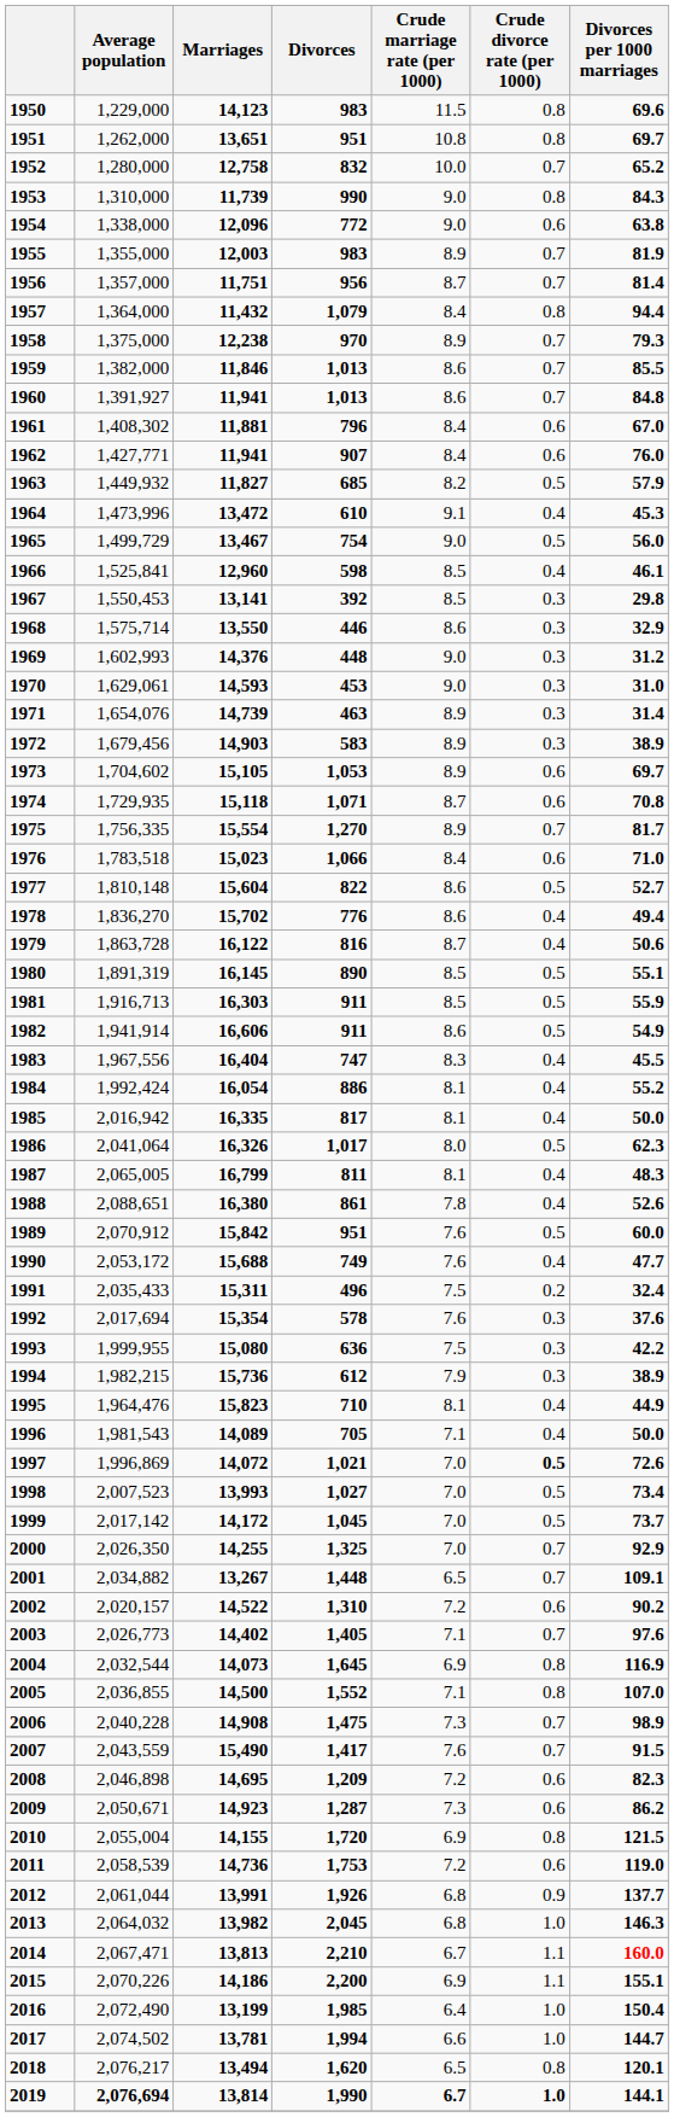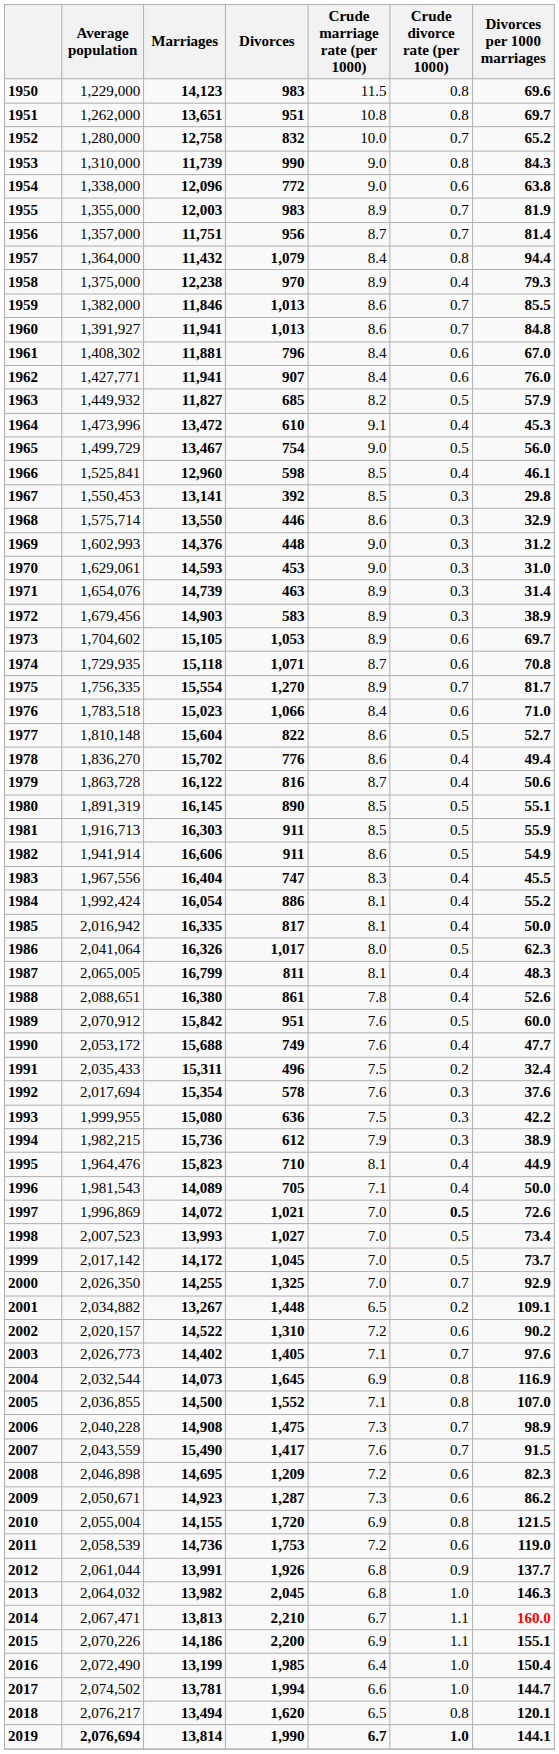 <table class="wikitable collapsible collapsed">
 <tr>
 <th style="width:40pt;"></th>
 <th style="width:60pt;">Average population</th>
 <th style="width:60pt;">Marriages</th>
 <th style="width:60pt;">Divorces</th>
 <th style="width:60pt;">Crude marriage rate (per 1000)</th>
 <th style="width:60pt;">Crude divorce rate (per 1000)</th>
 <th style="width:60pt;">Divorces per 1000 marriages</th>
 </tr>
 <tr>
 <td><strong>1950</strong></td>
 <td style="text-align:right;">1,229,000</td>
 <td style="text-align:right;"><strong>14,123</strong></td>
 <td style="text-align:right;"><strong>983</strong></td>
 <td style="text-align:right;">11.5</td>
 <td style="text-align:right;">0.8</td>
 <td style="text-align:right;"><strong>69.6</strong></td>
 </tr>
 <tr>
 <td><strong>1951</strong></td>
 <td style="text-align:right;">1,262,000</td>
 <td style="text-align:right;"><strong>13,651</strong></td>
 <td style="text-align:right;"><strong>951</strong></td>
 <td style="text-align:right;">10.8</td>
 <td style="text-align:right;">0.8</td>
 <td style="text-align:right;"><strong>69.7</strong></td>
 </tr>
 <tr>
 <td><strong>1952</strong></td>
 <td style="text-align:right;">1,280,000</td>
 <td style="text-align:right;"><strong>12,758</strong></td>
 <td style="text-align:right;"><strong>832</strong></td>
 <td style="text-align:right;">10.0</td>
 <td style="text-align:right;">0.7</td>
 <td style="text-align:right;"><strong>65.2</strong></td>
 </tr>
 <tr>
 <td><strong>1953</strong></td>
 <td style="text-align:right;">1,310,000</td>
 <td style="text-align:right;"><strong>11,739</strong></td>
 <td style="text-align:right;"><strong>990</strong></td>
 <td style="text-align:right;">9.0</td>
 <td style="text-align:right;">0.8</td>
 <td style="text-align:right;"><strong>84.3</strong></td>
 </tr>
 <tr>
 <td><strong>1954</strong></td>
 <td style="text-align:right;">1,338,000</td>
 <td style="text-align:right;"><strong>12,096</strong></td>
 <td style="text-align:right;"><strong>772</strong></td>
 <td style="text-align:right;">9.0</td>
 <td style="text-align:right;">0.6</td>
 <td style="text-align:right;"><strong>63.8</strong></td>
 </tr>
 <tr>
 <td><strong>1955</strong></td>
 <td style="text-align:right;">1,355,000</td>
 <td style="text-align:right;"><strong>12,003</strong></td>
 <td style="text-align:right;"><strong>983</strong></td>
 <td style="text-align:right;">8.9</td>
 <td style="text-align:right;">0.7</td>
 <td style="text-align:right;"><strong>81.9</strong></td>
 </tr>
 <tr>
 <td><strong>1956</strong></td>
 <td style="text-align:right;">1,357,000</td>
 <td style="text-align:right;"><strong>11,751</strong></td>
 <td style="text-align:right;"><strong>956</strong></td>
 <td style="text-align:right;">8.7</td>
 <td style="text-align:right;">0.7</td>
 <td style="text-align:right;"><strong>81.4</strong></td>
 </tr>
 <tr>
 <td><strong>1957</strong></td>
 <td style="text-align:right;">1,364,000</td>
 <td style="text-align:right;"><strong>11,432</strong></td>
 <td style="text-align:right;"><strong>1,079</strong></td>
 <td style="text-align:right;">8.4</td>
 <td style="text-align:right;">0.8</td>
 <td style="text-align:right;"><strong>94.4</strong></td>
 </tr>
 <tr>
 <td><strong>1958</strong></td>
 <td style="text-align:right;">1,375,000</td>
 <td style="text-align:right;"><strong>12,238</strong></td>
 <td style="text-align:right;"><strong>970</strong></td>
 <td style="text-align:right;">8.9</td>
-<td style="text-align:right;">0.7</td>
+<td style="text-align:right;">0.4</td>
 <td style="text-align:right;"><strong>79.3</strong></td>
 </tr>
 <tr>
 <td><strong>1959</strong></td>
 <td style="text-align:right;">1,382,000</td>
 <td style="text-align:right;"><strong>11,846</strong></td>
 <td style="text-align:right;"><strong>1,013</strong></td>
 <td style="text-align:right;">8.6</td>
 <td style="text-align:right;">0.7</td>
 <td style="text-align:right;"><strong>85.5</strong></td>
 </tr>
 <tr>
 <td><strong>1960</strong></td>
 <td style="text-align:right;">1,391,927</td>
 <td style="text-align:right;"><strong>11,941</strong></td>
 <td style="text-align:right;"><strong>1,013</strong></td>
 <td style="text-align:right;">8.6</td>
 <td style="text-align:right;">0.7</td>
 <td style="text-align:right;"><strong>84.8</strong></td>
 </tr>
 <tr>
 <td><strong>1961</strong></td>
 <td style="text-align:right;">1,408,302</td>
 <td style="text-align:right;"><strong>11,881</strong></td>
 <td style="text-align:right;"><strong>796</strong></td>
 <td style="text-align:right;">8.4</td>
 <td style="text-align:right;">0.6</td>
 <td style="text-align:right;"><strong>67.0</strong></td>
 </tr>
 <tr>
 <td><strong>1962</strong></td>
 <td style="text-align:right;">1,427,771</td>
 <td style="text-align:right;"><strong>11,941</strong></td>
 <td style="text-align:right;"><strong>907</strong></td>
 <td style="text-align:right;">8.4</td>
 <td style="text-align:right;">0.6</td>
 <td style="text-align:right;"><strong>76.0</strong></td>
 </tr>
 <tr>
 <td><strong>1963</strong></td>
 <td style="text-align:right;">1,449,932</td>
 <td style="text-align:right;"><strong>11,827</strong></td>
 <td style="text-align:right;"><strong>685</strong></td>
 <td style="text-align:right;">8.2</td>
 <td style="text-align:right;">0.5</td>
 <td style="text-align:right;"><strong>57.9</strong></td>
 </tr>
 <tr>
 <td><strong>1964</strong></td>
 <td style="text-align:right;">1,473,996</td>
 <td style="text-align:right;"><strong>13,472</strong></td>
 <td style="text-align:right;"><strong>610</strong></td>
 <td style="text-align:right;">9.1</td>
 <td style="text-align:right;">0.4</td>
 <td style="text-align:right;"><strong>45.3</strong></td>
 </tr>
 <tr>
 <td><strong>1965</strong></td>
 <td style="text-align:right;">1,499,729</td>
 <td style="text-align:right;"><strong>13,467</strong></td>
 <td style="text-align:right;"><strong>754</strong></td>
 <td style="text-align:right;">9.0</td>
 <td style="text-align:right;">0.5</td>
 <td style="text-align:right;"><strong>56.0</strong></td>
 </tr>
 <tr>
 <td><strong>1966</strong></td>
 <td style="text-align:right;">1,525,841</td>
 <td style="text-align:right;"><strong>12,960</strong></td>
 <td style="text-align:right;"><strong>598</strong></td>
 <td style="text-align:right;">8.5</td>
 <td style="text-align:right;">0.4</td>
 <td style="text-align:right;"><strong>46.1</strong></td>
 </tr>
 <tr>
 <td><strong>1967</strong></td>
 <td style="text-align:right;">1,550,453</td>
 <td style="text-align:right;"><strong>13,141</strong></td>
 <td style="text-align:right;"><strong>392</strong></td>
 <td style="text-align:right;">8.5</td>
 <td style="text-align:right;">0.3</td>
 <td style="text-align:right;"><strong>29.8</strong></td>
 </tr>
 <tr>
 <td><strong>1968</strong></td>
 <td style="text-align:right;">1,575,714</td>
 <td style="text-align:right;"><strong>13,550</strong></td>
 <td style="text-align:right;"><strong>446</strong></td>
 <td style="text-align:right;">8.6</td>
 <td style="text-align:right;">0.3</td>
 <td style="text-align:right;"><strong>32.9</strong></td>
 </tr>
 <tr>
 <td><strong>1969</strong></td>
 <td style="text-align:right;">1,602,993</td>
 <td style="text-align:right;"><strong>14,376</strong></td>
 <td style="text-align:right;"><strong>448</strong></td>
 <td style="text-align:right;">9.0</td>
 <td style="text-align:right;">0.3</td>
 <td style="text-align:right;"><strong>31.2</strong></td>
 </tr>
 <tr>
 <td><strong>1970</strong></td>
 <td style="text-align:right;">1,629,061</td>
 <td style="text-align:right;"><strong>14,593</strong></td>
 <td style="text-align:right;"><strong>453</strong></td>
 <td style="text-align:right;">9.0</td>
 <td style="text-align:right;">0.3</td>
 <td style="text-align:right;"><strong>31.0</strong></td>
 </tr>
 <tr>
 <td><strong>1971</strong></td>
 <td style="text-align:right;">1,654,076</td>
 <td style="text-align:right;"><strong>14,739</strong></td>
 <td style="text-align:right;"><strong>463</strong></td>
 <td style="text-align:right;">8.9</td>
 <td style="text-align:right;">0.3</td>
 <td style="text-align:right;"><strong>31.4</strong></td>
 </tr>
 <tr>
 <td><strong>1972</strong></td>
 <td style="text-align:right;">1,679,456</td>
 <td style="text-align:right;"><strong>14,903</strong></td>
 <td style="text-align:right;"><strong>583</strong></td>
 <td style="text-align:right;">8.9</td>
 <td style="text-align:right;">0.3</td>
 <td style="text-align:right;"><strong>38.9</strong></td>
 </tr>
 <tr>
 <td><strong>1973</strong></td>
 <td style="text-align:right;">1,704,602</td>
 <td style="text-align:right;"><strong>15,105</strong></td>
 <td style="text-align:right;"><strong>1,053</strong></td>
 <td style="text-align:right;">8.9</td>
 <td style="text-align:right;">0.6</td>
 <td style="text-align:right;"><strong>69.7</strong></td>
 </tr>
 <tr>
 <td><strong>1974</strong></td>
 <td style="text-align:right;">1,729,935</td>
 <td style="text-align:right;"><strong>15,118</strong></td>
 <td style="text-align:right;"><strong>1,071</strong></td>
 <td style="text-align:right;">8.7</td>
 <td style="text-align:right;">0.6</td>
 <td style="text-align:right;"><strong>70.8</strong></td>
 </tr>
 <tr>
 <td><strong>1975</strong></td>
 <td style="text-align:right;">1,756,335</td>
 <td style="text-align:right;"><strong>15,554</strong></td>
 <td style="text-align:right;"><strong>1,270</strong></td>
 <td style="text-align:right;">8.9</td>
 <td style="text-align:right;">0.7</td>
 <td style="text-align:right;"><strong>81.7</strong></td>
 </tr>
 <tr>
 <td><strong>1976</strong></td>
 <td style="text-align:right;">1,783,518</td>
 <td style="text-align:right;"><strong>15,023</strong></td>
 <td style="text-align:right;"><strong>1,066</strong></td>
 <td style="text-align:right;">8.4</td>
 <td style="text-align:right;">0.6</td>
 <td style="text-align:right;"><strong>71.0</strong></td>
 </tr>
 <tr>
 <td><strong>1977</strong></td>
 <td style="text-align:right;">1,810,148</td>
 <td style="text-align:right;"><strong>15,604</strong></td>
 <td style="text-align:right;"><strong>822</strong></td>
 <td style="text-align:right;">8.6</td>
 <td style="text-align:right;">0.5</td>
 <td style="text-align:right;"><strong>52.7</strong></td>
 </tr>
 <tr>
 <td><strong>1978</strong></td>
 <td style="text-align:right;">1,836,270</td>
 <td style="text-align:right;"><strong>15,702</strong></td>
 <td style="text-align:right;"><strong>776</strong></td>
 <td style="text-align:right;">8.6</td>
 <td style="text-align:right;">0.4</td>
 <td style="text-align:right;"><strong>49.4</strong></td>
 </tr>
 <tr>
 <td><strong>1979</strong></td>
 <td style="text-align:right;">1,863,728</td>
 <td style="text-align:right;"><strong>16,122</strong></td>
 <td style="text-align:right;"><strong>816</strong></td>
 <td style="text-align:right;">8.7</td>
 <td style="text-align:right;">0.4</td>
 <td style="text-align:right;"><strong>50.6</strong></td>
 </tr>
 <tr>
 <td><strong>1980</strong></td>
 <td style="text-align:right;">1,891,319</td>
 <td style="text-align:right;"><strong>16,145</strong></td>
 <td style="text-align:right;"><strong>890</strong></td>
 <td style="text-align:right;">8.5</td>
 <td style="text-align:right;">0.5</td>
 <td style="text-align:right;"><strong>55.1</strong></td>
 </tr>
 <tr>
 <td><strong>1981</strong></td>
 <td style="text-align:right;">1,916,713</td>
 <td style="text-align:right;"><strong>16,303</strong></td>
 <td style="text-align:right;"><strong>911</strong></td>
 <td style="text-align:right;">8.5</td>
 <td style="text-align:right;">0.5</td>
 <td style="text-align:right;"><strong>55.9</strong></td>
 </tr>
 <tr>
 <td><strong>1982</strong></td>
 <td style="text-align:right;">1,941,914</td>
 <td style="text-align:right;"><strong>16,606</strong></td>
 <td style="text-align:right;"><strong>911</strong></td>
 <td style="text-align:right;">8.6</td>
 <td style="text-align:right;">0.5</td>
 <td style="text-align:right;"><strong>54.9</strong></td>
 </tr>
 <tr>
 <td><strong>1983</strong></td>
 <td style="text-align:right;">1,967,556</td>
 <td style="text-align:right;"><strong>16,404</strong></td>
 <td style="text-align:right;"><strong>747</strong></td>
 <td style="text-align:right;">8.3</td>
 <td style="text-align:right;">0.4</td>
 <td style="text-align:right;"><strong>45.5</strong></td>
 </tr>
 <tr>
 <td><strong>1984</strong></td>
 <td style="text-align:right;">1,992,424</td>
 <td style="text-align:right;"><strong>16,054</strong></td>
 <td style="text-align:right;"><strong>886</strong></td>
 <td style="text-align:right;">8.1</td>
 <td style="text-align:right;">0.4</td>
 <td style="text-align:right;"><strong>55.2</strong></td>
 </tr>
 <tr>
 <td><strong>1985</strong></td>
 <td style="text-align:right;">2,016,942</td>
 <td style="text-align:right;"><strong>16,335</strong></td>
 <td style="text-align:right;"><strong>817</strong></td>
 <td style="text-align:right;">8.1</td>
 <td style="text-align:right;">0.4</td>
 <td style="text-align:right;"><strong>50.0</strong></td>
 </tr>
 <tr>
 <td><strong>1986</strong></td>
 <td style="text-align:right;">2,041,064</td>
 <td style="text-align:right;"><strong>16,326</strong></td>
 <td style="text-align:right;"><strong>1,017</strong></td>
 <td style="text-align:right;">8.0</td>
 <td style="text-align:right;">0.5</td>
 <td style="text-align:right;"><strong>62.3</strong></td>
 </tr>
 <tr>
 <td><strong>1987</strong></td>
 <td style="text-align:right;">2,065,005</td>
 <td style="text-align:right;"><strong>16,799</strong></td>
 <td style="text-align:right;"><strong>811</strong></td>
 <td style="text-align:right;">8.1</td>
 <td style="text-align:right;">0.4</td>
 <td style="text-align:right;"><strong>48.3</strong></td>
 </tr>
 <tr>
 <td><strong>1988</strong></td>
 <td style="text-align:right;">2,088,651</td>
 <td style="text-align:right;"><strong>16,380</strong></td>
 <td style="text-align:right;"><strong>861</strong></td>
 <td style="text-align:right;">7.8</td>
 <td style="text-align:right;">0.4</td>
 <td style="text-align:right;"><strong>52.6</strong></td>
 </tr>
 <tr>
 <td><strong>1989</strong></td>
 <td style="text-align:right;">2,070,912</td>
 <td style="text-align:right;"><strong>15,842</strong></td>
 <td style="text-align:right;"><strong>951</strong></td>
 <td style="text-align:right;">7.6</td>
 <td style="text-align:right;">0.5</td>
 <td style="text-align:right;"><strong>60.0</strong></td>
 </tr>
 <tr>
 <td><strong>1990</strong></td>
 <td style="text-align:right;">2,053,172</td>
 <td style="text-align:right;"><strong>15,688</strong></td>
 <td style="text-align:right;"><strong>749</strong></td>
 <td style="text-align:right;">7.6</td>
 <td style="text-align:right;">0.4</td>
 <td style="text-align:right;"><strong>47.7</strong></td>
 </tr>
 <tr>
 <td><strong>1991</strong></td>
 <td style="text-align:right;">2,035,433</td>
 <td style="text-align:right;"><strong>15,311</strong></td>
 <td style="text-align:right;"><strong>496</strong></td>
 <td style="text-align:right;">7.5</td>
 <td style="text-align:right;">0.2</td>
 <td style="text-align:right;"><strong>32.4</strong></td>
 </tr>
 <tr>
 <td><strong>1992</strong></td>
 <td style="text-align:right;">2,017,694</td>
 <td style="text-align:right;"><strong>15,354</strong></td>
 <td style="text-align:right;"><strong>578</strong></td>
 <td style="text-align:right;">7.6</td>
 <td style="text-align:right;">0.3</td>
 <td style="text-align:right;"><strong>37.6</strong></td>
 </tr>
 <tr>
 <td><strong>1993</strong></td>
 <td style="text-align:right;">1,999,955</td>
 <td style="text-align:right;"><strong>15,080</strong></td>
 <td style="text-align:right;"><strong>636</strong></td>
 <td style="text-align:right;">7.5</td>
 <td style="text-align:right;">0.3</td>
 <td style="text-align:right;"><strong>42.2</strong></td>
 </tr>
 <tr>
 <td><strong>1994</strong></td>
 <td style="text-align:right;">1,982,215</td>
 <td style="text-align:right;"><strong>15,736</strong></td>
 <td style="text-align:right;"><strong>612</strong></td>
 <td style="text-align:right;">7.9</td>
 <td style="text-align:right;">0.3</td>
 <td style="text-align:right;"><strong>38.9</strong></td>
 </tr>
 <tr>
 <td><strong>1995</strong></td>
 <td style="text-align:right;">1,964,476</td>
 <td style="text-align:right;"><strong>15,823</strong></td>
 <td style="text-align:right;"><strong>710</strong></td>
 <td style="text-align:right;">8.1</td>
 <td style="text-align:right;">0.4</td>
 <td style="text-align:right;"><strong>44.9</strong></td>
 </tr>
 <tr>
 <td><strong>1996</strong></td>
 <td style="text-align:right;">1,981,543</td>
 <td style="text-align:right;"><strong>14,089</strong></td>
 <td style="text-align:right;"><strong>705</strong></td>
 <td style="text-align:right;">7.1</td>
 <td style="text-align:right;">0.4</td>
 <td style="text-align:right;"><strong>50.0</strong></td>
 </tr>
 <tr>
 <td><strong>1997</strong></td>
 <td style="text-align:right;">1,996,869</td>
 <td style="text-align:right;"><strong>14,072</strong></td>
 <td style="text-align:right;"><strong>1,021</strong></td>
 <td style="text-align:right;">7.0</td>
 <td style="text-align:right;"><strong>0.5</strong></td>
 <td style="text-align:right;"><strong>72.6</strong></td>
 </tr>
 <tr>
 <td><strong>1998</strong></td>
 <td style="text-align:right;">2,007,523</td>
 <td style="text-align:right;"><strong>13,993</strong></td>
 <td style="text-align:right;"><strong>1,027</strong></td>
 <td style="text-align:right;">7.0</td>
 <td style="text-align:right;">0.5</td>
 <td style="text-align:right;"><strong>73.4</strong></td>
 </tr>
 <tr>
 <td><strong>1999</strong></td>
 <td style="text-align:right;">2,017,142</td>
 <td style="text-align:right;"><strong>14,172</strong></td>
 <td style="text-align:right;"><strong>1,045</strong></td>
 <td style="text-align:right;">7.0</td>
 <td style="text-align:right;">0.5</td>
 <td style="text-align:right;"><strong>73.7</strong></td>
 </tr>
 <tr>
 <td><strong>2000</strong></td>
 <td style="text-align:right;">2,026,350</td>
 <td style="text-align:right;"><strong>14,255</strong></td>
 <td style="text-align:right;"><strong>1,325</strong></td>
 <td style="text-align:right;">7.0</td>
 <td style="text-align:right;">0.7</td>
 <td style="text-align:right;"><strong>92.9</strong></td>
 </tr>
 <tr>
 <td><strong>2001</strong></td>
 <td style="text-align:right;">2,034,882</td>
 <td style="text-align:right;"><strong>13,267</strong></td>
 <td style="text-align:right;"><strong>1,448</strong></td>
 <td style="text-align:right;">6.5</td>
-<td style="text-align:right;">0.7</td>
+<td style="text-align:right;">0.2</td>
 <td style="text-align:right;"><strong>109.1</strong></td>
 </tr>
 <tr>
 <td><strong>2002</strong></td>
 <td style="text-align:right;">2,020,157</td>
 <td style="text-align:right;"><strong>14,522</strong></td>
 <td style="text-align:right;"><strong>1,310</strong></td>
 <td style="text-align:right;">7.2</td>
 <td style="text-align:right;">0.6</td>
 <td style="text-align:right;"><strong>90.2</strong></td>
 </tr>
 <tr>
 <td><strong>2003</strong></td>
 <td style="text-align:right;">2,026,773</td>
 <td style="text-align:right;"><strong>14,402</strong></td>
 <td style="text-align:right;"><strong>1,405</strong></td>
 <td style="text-align:right;">7.1</td>
 <td style="text-align:right;">0.7</td>
 <td style="text-align:right;"><strong>97.6</strong></td>
 </tr>
 <tr>
 <td><strong>2004</strong></td>
 <td style="text-align:right;">2,032,544</td>
 <td style="text-align:right;"><strong>14,073</strong></td>
 <td style="text-align:right;"><strong>1,645</strong></td>
 <td style="text-align:right;">6.9</td>
 <td style="text-align:right;">0.8</td>
 <td style="text-align:right;"><strong>116.9</strong></td>
 </tr>
 <tr>
 <td><strong>2005</strong></td>
 <td style="text-align:right;">2,036,855</td>
 <td style="text-align:right;"><strong>14,500</strong></td>
 <td style="text-align:right;"><strong>1,552</strong></td>
 <td style="text-align:right;">7.1</td>
 <td style="text-align:right;">0.8</td>
 <td style="text-align:right;"><strong>107.0</strong></td>
 </tr>
 <tr>
 <td><strong>2006</strong></td>
 <td style="text-align:right;">2,040,228</td>
 <td style="text-align:right;"><strong>14,908</strong></td>
 <td style="text-align:right;"><strong>1,475</strong></td>
 <td style="text-align:right;">7.3</td>
 <td style="text-align:right;">0.7</td>
 <td style="text-align:right;"><strong>98.9</strong></td>
 </tr>
 <tr>
 <td><strong>2007</strong></td>
 <td style="text-align:right;">2,043,559</td>
 <td style="text-align:right;"><strong>15,490</strong></td>
 <td style="text-align:right;"><strong>1,417</strong></td>
 <td style="text-align:right;">7.6</td>
 <td style="text-align:right;">0.7</td>
 <td style="text-align:right;"><strong>91.5</strong></td>
 </tr>
 <tr>
 <td><strong>2008</strong></td>
 <td style="text-align:right;">2,046,898</td>
 <td style="text-align:right;"><strong>14,695</strong></td>
 <td style="text-align:right;"><strong>1,209</strong></td>
 <td style="text-align:right;">7.2</td>
 <td style="text-align:right;">0.6</td>
 <td style="text-align:right;"><strong>82.3</strong></td>
 </tr>
 <tr>
 <td><strong>2009</strong></td>
 <td style="text-align:right;">2,050,671</td>
 <td style="text-align:right;"><strong>14,923</strong></td>
 <td style="text-align:right;"><strong>1,287</strong></td>
 <td style="text-align:right;">7.3</td>
 <td style="text-align:right;">0.6</td>
 <td style="text-align:right;"><strong>86.2</strong></td>
 </tr>
 <tr>
 <td><strong>2010</strong></td>
 <td style="text-align:right;">2,055,004</td>
 <td style="text-align:right;"><strong>14,155</strong></td>
 <td style="text-align:right;"><strong>1,720</strong></td>
 <td style="text-align:right;">6.9</td>
 <td style="text-align:right;">0.8</td>
 <td style="text-align:right;"><strong>121.5</strong></td>
 </tr>
 <tr>
 <td><strong>2011</strong></td>
 <td style="text-align:right;">2,058,539</td>
 <td style="text-align:right;"><strong>14,736</strong></td>
 <td style="text-align:right;"><strong>1,753</strong></td>
 <td style="text-align:right;">7.2</td>
 <td style="text-align:right;">0.6</td>
 <td style="text-align:right;"><strong>119.0</strong></td>
 </tr>
 <tr>
 <td><strong>2012</strong></td>
 <td style="text-align:right;">2,061,044</td>
 <td style="text-align:right;"><strong>13,991</strong></td>
 <td style="text-align:right;"><strong>1,926</strong></td>
 <td style="text-align:right;">6.8</td>
 <td style="text-align:right;">0.9</td>
 <td style="text-align:right;"><strong>137.7</strong></td>
 </tr>
 <tr>
 <td><strong>2013</strong></td>
 <td style="text-align:right;">2,064,032</td>
 <td style="text-align:right;"><strong>13,982</strong></td>
 <td style="text-align:right;"><strong>2,045</strong></td>
 <td style="text-align:right;">6.8</td>
 <td style="text-align:right;">1.0</td>
 <td style="text-align:right;"><strong>146.3</strong></td>
 </tr>
 <tr>
 <td><strong>2014</strong></td>
 <td style="text-align:right;">2,067,471</td>
 <td style="text-align:right;"><strong>13,813</strong></td>
 <td style="text-align:right;"><strong>2,210</strong></td>
 <td style="text-align:right;">6.7</td>
 <td style="text-align:right;">1.1</td>
 <td style="text-align:right; color:red;"><strong>160.0</strong></td>
 </tr>
 <tr>
 <td><strong>2015</strong></td>
 <td style="text-align:right;">2,070,226</td>
 <td style="text-align:right;"><strong>14,186</strong></td>
 <td style="text-align:right;"><strong>2,200</strong></td>
 <td style="text-align:right;">6.9</td>
 <td style="text-align:right;">1.1</td>
 <td style="text-align:right;"><strong>155.1</strong></td>
 </tr>
 <tr>
 <td><strong>2016</strong></td>
 <td style="text-align:right;">2,072,490</td>
 <td style="text-align:right;"><strong>13,199</strong></td>
 <td style="text-align:right;"><strong>1,985</strong></td>
 <td style="text-align:right;">6.4</td>
 <td style="text-align:right;">1.0</td>
 <td style="text-align:right;"><strong>150.4</strong></td>
 </tr>
 <tr>
 <td><strong>2017</strong></td>
 <td style="text-align:right;">2,074,502</td>
 <td style="text-align:right;"><strong>13,781</strong></td>
 <td style="text-align:right;"><strong>1,994</strong></td>
 <td style="text-align:right;">6.6</td>
 <td style="text-align:right;">1.0</td>
 <td style="text-align:right;"><strong>144.7</strong></td>
 </tr>
 <tr>
 <td><strong>2018 </strong></td>
 <td style="text-align:right;">2,076,217</td>
 <td style="text-align:right;"><strong>13,494</strong></td>
 <td style="text-align:right;"><strong>1,620</strong></td>
 <td style="text-align:right;">6.5</td>
 <td style="text-align:right;">0.8</td>
 <td style="text-align:right;"><strong>120.1</strong></td>
 </tr>
 <tr>
 <td><strong>2019</strong></td>
 <td style="text-align:right;"><strong>2,076,694</strong></td>
 <td style="text-align:right;"><strong>13,814</strong></td>
 <td style="text-align:right;"><strong>1,990</strong></td>
 <td style="text-align:right;"><strong>6.7</strong></td>
 <td style="text-align:right;"><strong>1.0</strong></td>
 <td style="text-align:right;"><strong>144.1</strong></td>
 </tr>
 <tr>
 </tr>
 </table>
